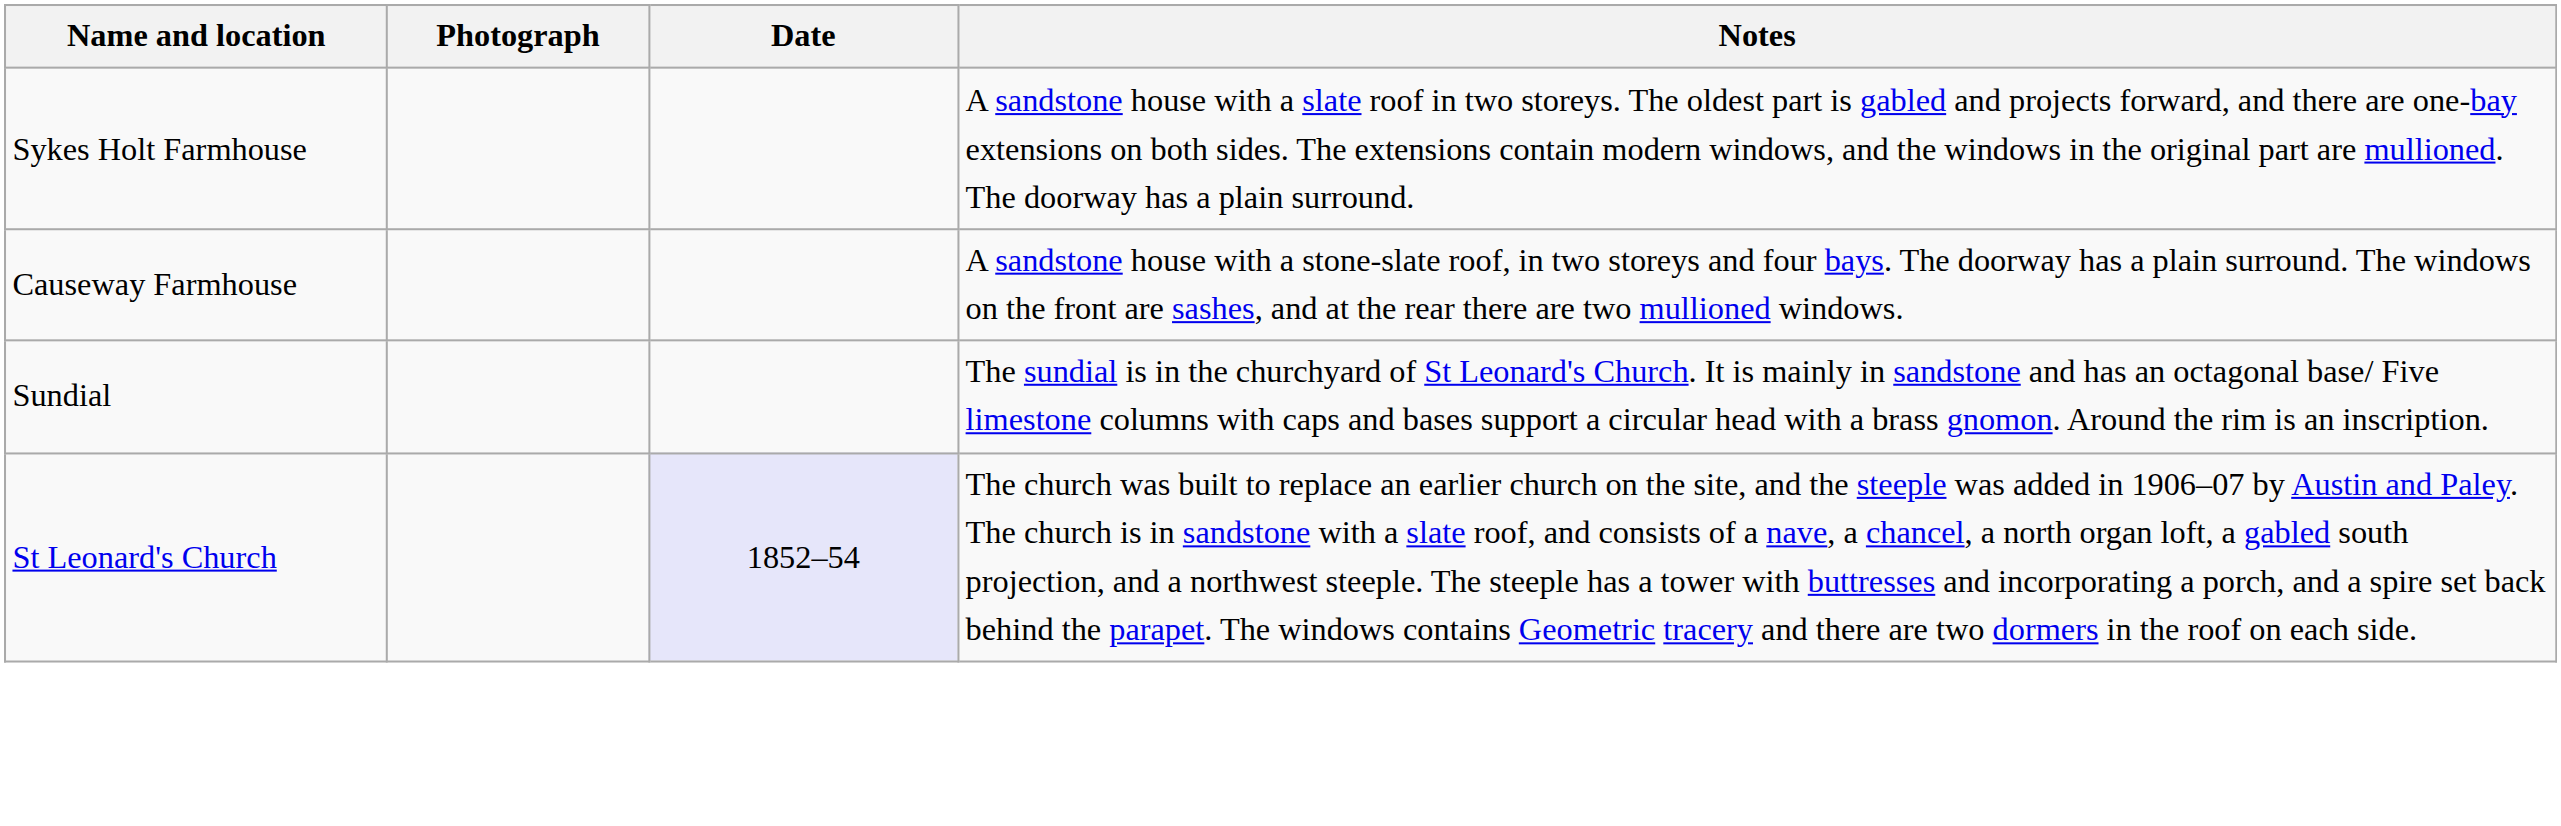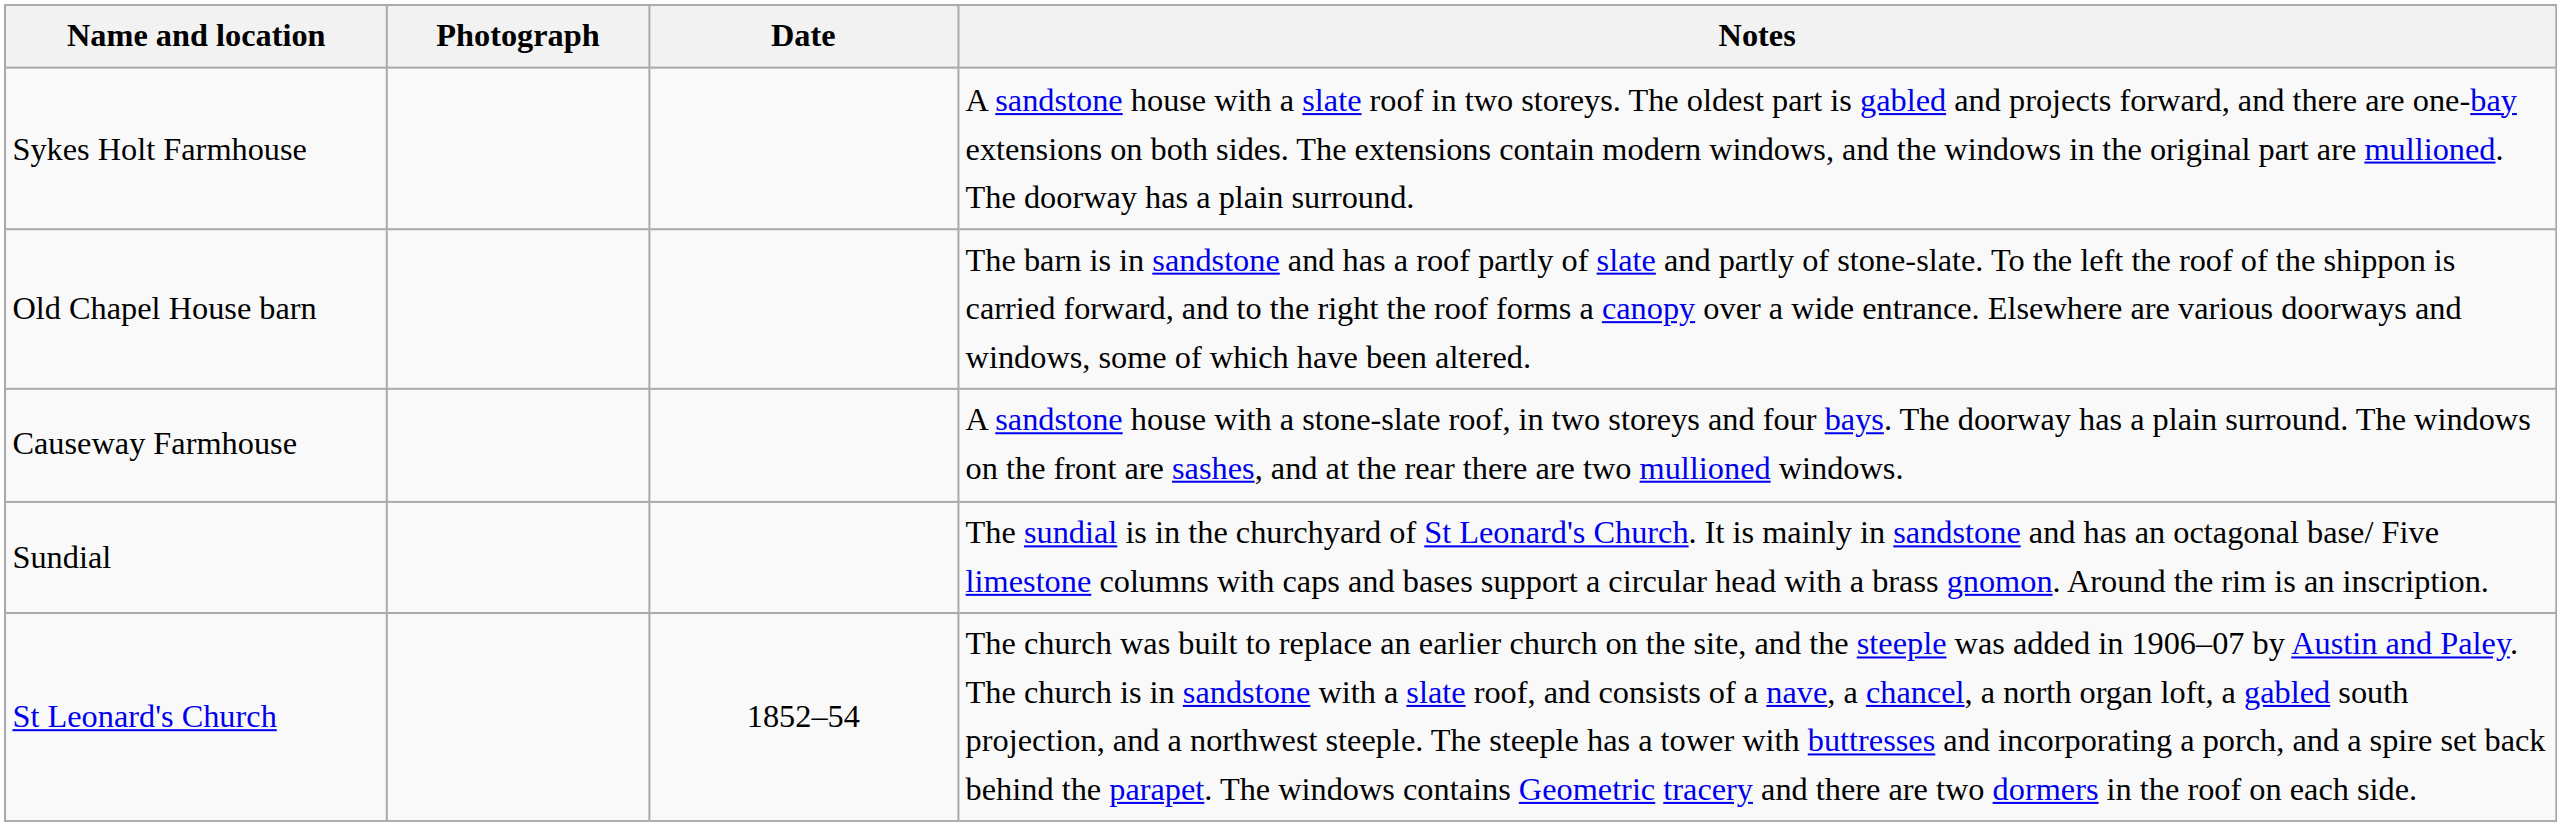 <table class="wikitable sortable plainrowheaders" style="width:100%;border:0px;text-align:left;line-height:150%;">
 <tr>
 <th scope="col"  style="width:150px">Name and location</th>
 <th scope="col"  style="width:100px" class="unsortable">Photograph</th>
 <th scope="col"  style="width:120px">Date</th>
 <th scope="col"  style="width:650px" class="unsortable">Notes</th>
 </tr>
 <tr>
 <td>Sykes Holt Farmhouse<br><small></small></td>
 <td></td>
 <td align="center"></td>
 <td>A <a href='#'>sandstone</a> house with a <a href='#'>slate</a> roof in two storeys.  The oldest part is <a href='#'>gabled</a> and projects forward, and there are one-<a href='#'>bay</a> extensions on both sides.  The extensions contain modern windows, and the windows in the original part are <a href='#'>mullioned</a>.  The doorway has a plain surround.</td>
+</tr>
+<tr>
+<td>Old Chapel House barn<br><small></small></td>
+<td></td>
+<td align="center"></td>
+<td>The barn is in <a href='#'>sandstone</a> and has a roof partly of <a href='#'>slate</a> and partly of stone-slate.  To the left the roof of the shippon is carried forward, and to the right the roof forms a <a href='#'>canopy</a> over a wide entrance.  Elsewhere are various doorways and windows, some of which have been altered.</td>
 </tr>
 <tr>
 <td>Causeway Farmhouse<br><small></small></td>
 <td></td>
 <td align="center"></td>
 <td>A <a href='#'>sandstone</a> house with a stone-slate roof, in two storeys and four <a href='#'>bays</a>.  The doorway has a plain surround.  The windows on the front are <a href='#'>sashes</a>, and at the rear there are two <a href='#'>mullioned</a> windows.</td>
 </tr>
 <tr>
 <td>Sundial<br><small></small></td>
 <td></td>
 <td align="center"></td>
 <td>The <a href='#'>sundial</a> is in the churchyard of <a href='#'>St Leonard's Church</a>.  It is mainly in <a href='#'>sandstone</a> and has an octagonal base/  Five <a href='#'>limestone</a> columns with caps and bases support a circular head with a brass <a href='#'>gnomon</a>.  Around the rim is an inscription.</td>
 </tr>
 <tr>
 <td><a href='#'>St Leonard's Church</a><br><small></small></td>
 <td></td>
-<td align="center" style="background: lavender;">1852–54</td>
+<td align="center">1852–54</td>
 <td>The church was built to replace an earlier church on the site, and the <a href='#'>steeple</a> was added in 1906–07 by <a href='#'>Austin and Paley</a>.  The church is in <a href='#'>sandstone</a> with a <a href='#'>slate</a> roof, and consists of a <a href='#'>nave</a>, a <a href='#'>chancel</a>, a north organ loft, a <a href='#'>gabled</a> south projection, and a northwest steeple.  The steeple has a tower with <a href='#'>buttresses</a> and incorporating a porch, and a spire set back behind the <a href='#'>parapet</a>.  The windows contains <a href='#'>Geometric</a> <a href='#'>tracery</a> and there are two <a href='#'>dormers</a> in the roof on each side.</td>
 </tr>
 <tr>
 </tr>
 </table>
